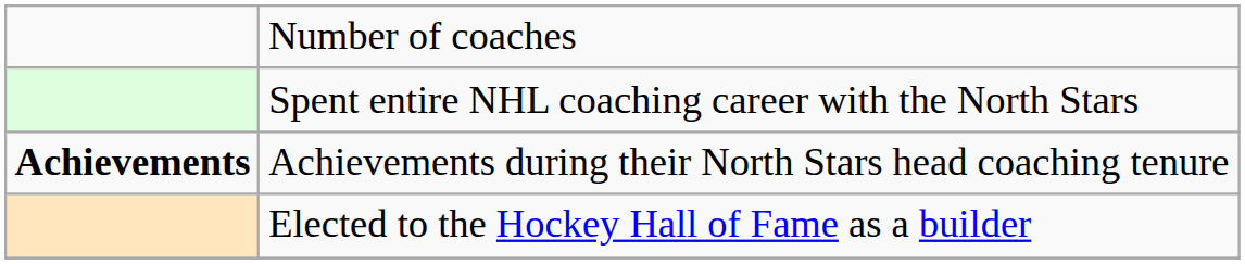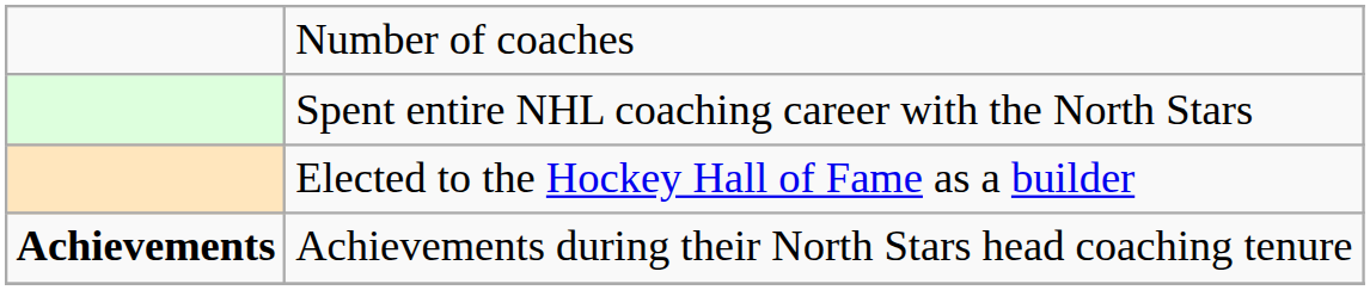 <table class="wikitable">
 <tr>
 <td></td>
 <td>Number of coaches</td>
 </tr>
 <tr>
 <td style="background-color:#ddffdd"></td>
 <td>Spent entire NHL coaching career with the North Stars</td>
 </tr>
 <tr>
+<td style="background-color:#FFE6BD"></td>
+<td>Elected to the <a href='#'>Hockey Hall of Fame</a> as a <a href='#'>builder</a></td>
+</tr>
+<tr>
 <td><strong>Achievements</strong></td>
 <td>Achievements during their North Stars head coaching tenure</td>
 </tr>
 <tr>
-<td style="background-color:#FFE6BD"></td>
-<td>Elected to the <a href='#'>Hockey Hall of Fame</a> as a <a href='#'>builder</a></td>
-</tr>
-<tr>
 </tr>
 </table>
